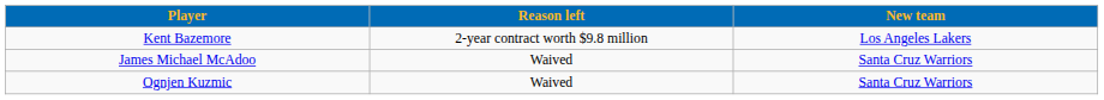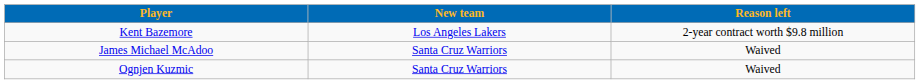 <table class="wikitable sortable sortable" style="text-align: center">
 <tr>
 <th style="background:#006bb6; color:#fdb927" width="10%">Player</th>
+<th style="background:#006bb6; color:#fdb927" width="10%">New team</th>
 <th style="background:#006bb6; color:#fdb927" width="10%">Reason left</th>
-<th style="background:#006bb6; color:#fdb927" width="10%">New team</th>
 </tr>
 <tr style="text-align: center">
 <td><a href='#'>Kent Bazemore</a></td>
+<td><a href='#'>Los Angeles Lakers</a></td>
 <td>2-year contract worth $9.8 million</td>
-<td><a href='#'>Los Angeles Lakers</a></td>
 </tr>
 <tr style="text-align: center">
 <td><a href='#'>James Michael McAdoo</a></td>
+<td><a href='#'>Santa Cruz Warriors</a></td>
 <td>Waived</td>
-<td><a href='#'>Santa Cruz Warriors</a></td>
 </tr>
 <tr style="text-align: center">
 <td><a href='#'>Ognjen Kuzmic</a></td>
+<td><a href='#'>Santa Cruz Warriors</a></td>
 <td>Waived</td>
-<td><a href='#'>Santa Cruz Warriors</a></td>
 </tr>
 </table>
